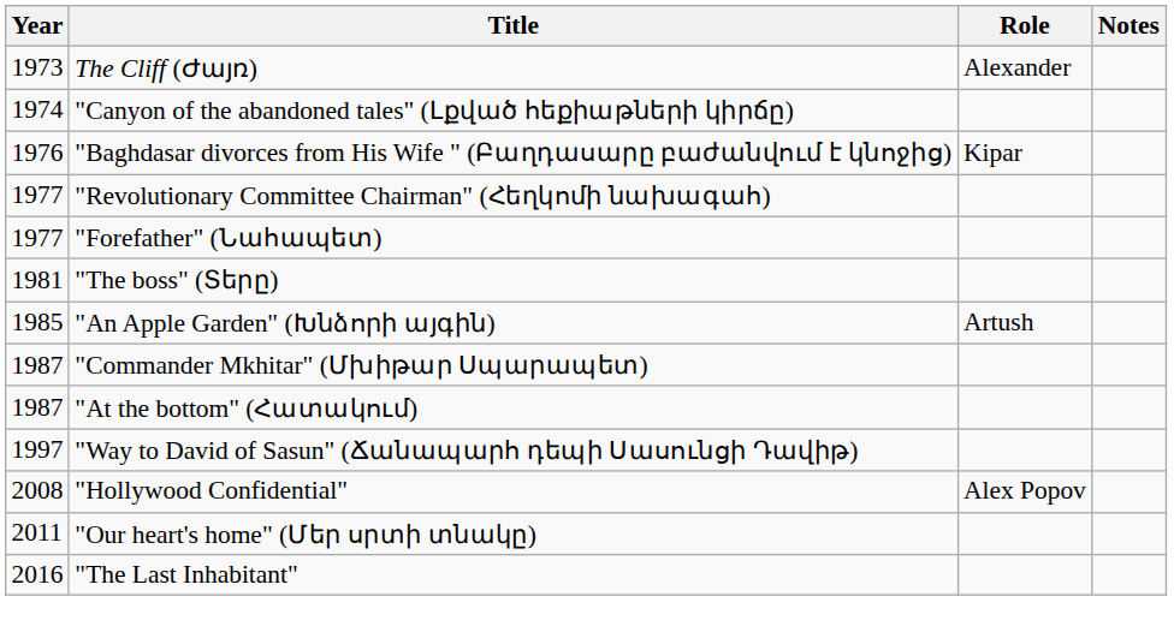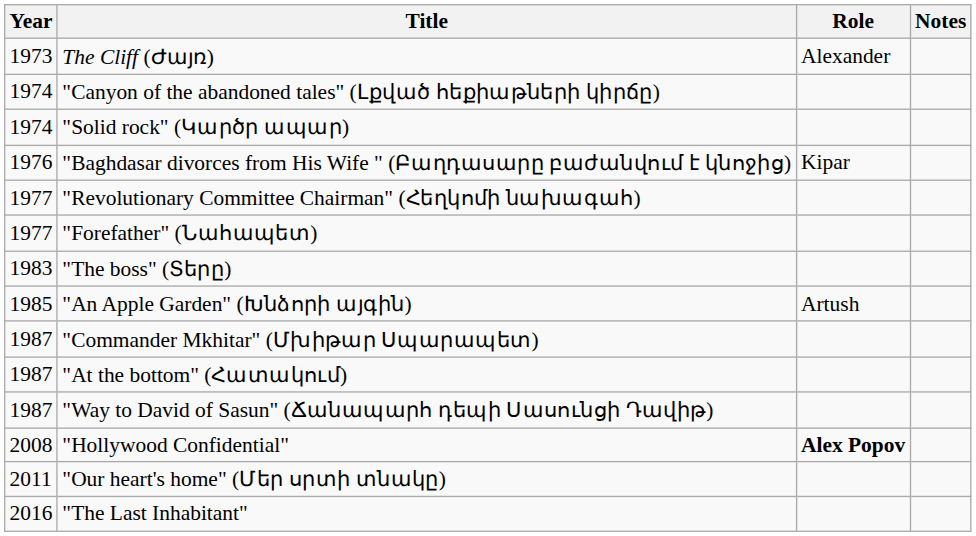 <table class="wikitable sortable plainrowheaders">
 <tr>
 <th>Year</th>
 <th>Title</th>
 <th>Role</th>
 <th class="unsortable">Notes</th>
 </tr>
 <tr>
 <td>1973</td>
 <td><em>The Cliff</em> (Ժայռ)</td>
 <td>Alexander</td>
 <td></td>
 </tr>
 <tr>
 <td>1974</td>
 <td>"Canyon of the abandoned tales" (Լքված հեքիաթների կիրճը)</td>
+<td></td>
+<td></td>
+</tr>
+<tr>
+<td>1974</td>
+<td>"Solid rock" (Կարծր ապար)</td>
 <td></td>
 <td></td>
 </tr>
 <tr>
 <td>1976</td>
 <td>"Baghdasar divorces from His Wife " (Բաղդասարը բաժանվում է կնոջից)</td>
 <td>Kipar</td>
 <td></td>
 </tr>
 <tr>
 <td>1977</td>
 <td>"Revolutionary Committee Chairman" (Հեղկոմի նախագահ)</td>
 <td></td>
 <td></td>
 </tr>
 <tr>
 <td>1977</td>
 <td>"Forefather" (Նահապետ)</td>
 <td></td>
 <td></td>
 </tr>
 <tr>
-<td>1981</td>
+<td>1983</td>
 <td>"The boss" (Տերը)</td>
 <td></td>
 <td></td>
 </tr>
 <tr>
 <td>1985</td>
 <td>"An Apple Garden" (Խնձորի այգին)</td>
 <td>Artush</td>
 <td></td>
 </tr>
 <tr>
 <td>1987</td>
 <td>"Commander Mkhitar" (Մխիթար Սպարապետ)</td>
 <td></td>
 <td></td>
 </tr>
 <tr>
 <td>1987</td>
 <td>"At the bottom" (Հատակում)</td>
 <td></td>
 <td></td>
 </tr>
 <tr>
-<td>1997</td>
+<td>1987</td>
 <td>"Way to David of Sasun" (Ճանապարհ դեպի Սասունցի Դավիթ)</td>
 <td></td>
 <td></td>
 </tr>
 <tr>
 <td>2008</td>
 <td>"Hollywood Confidential"</td>
-<td>Alex Popov</td>
+<td><strong>Alex Popov</strong></td>
 <td></td>
 </tr>
 <tr>
 <td>2011</td>
 <td>"Our heart's home" (Մեր սրտի տնակը)</td>
 <td></td>
 <td></td>
 </tr>
 <tr>
 <td>2016</td>
 <td>"The Last Inhabitant"</td>
 <td></td>
 <td></td>
 </tr>
 </table>
